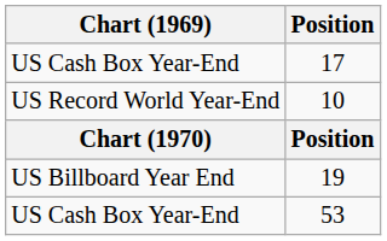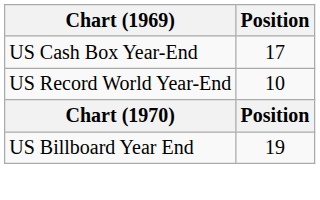 <table class="wikitable sortable" style="text-align:center;">
 <tr>
 <th>Chart (1969)</th>
 <th>Position</th>
 </tr>
 <tr>
 <td align="left">US Cash Box Year-End</td>
 <td>17</td>
 </tr>
 <tr>
 <td align="left">US Record World Year-End</td>
 <td>10</td>
 </tr>
 <tr>
 <th>Chart (1970)</th>
 <th>Position</th>
 </tr>
 <tr>
 <td align="left">US Billboard Year End</td>
 <td>19</td>
 </tr>
-<tr>
-<td align="left">US Cash Box Year-End</td>
-<td>53</td>
-</tr>
 </table>
